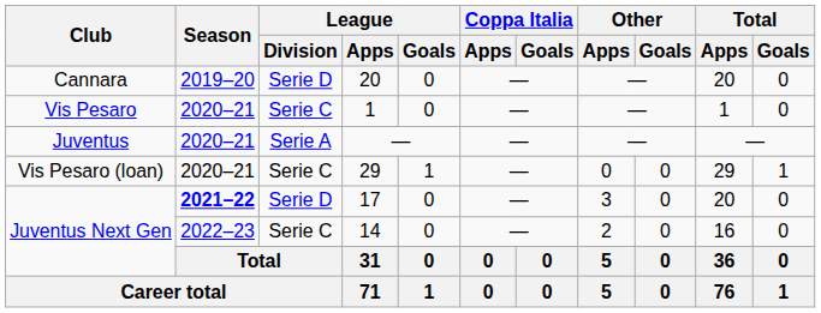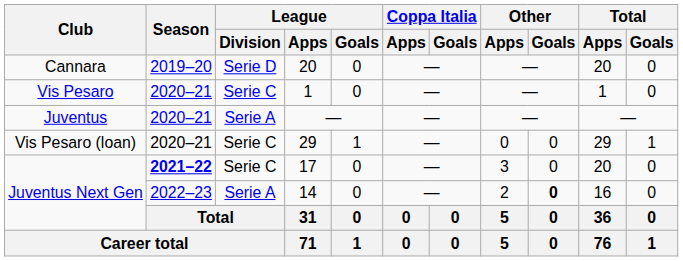 <table class="wikitable" style="text-align:center">
 <tr>
 <th rowspan="2">Club</th>
 <th rowspan="2">Season</th>
 <th colspan="3">League</th>
 <th colspan="2"><a href='#'>Coppa Italia</a></th>
 <th colspan="2">Other</th>
 <th colspan="2">Total</th>
 </tr>
 <tr>
 <th>Division</th>
 <th>Apps</th>
 <th>Goals</th>
 <th>Apps</th>
 <th>Goals</th>
 <th>Apps</th>
 <th>Goals</th>
 <th>Apps</th>
 <th>Goals</th>
 </tr>
 <tr>
 <td>Cannara</td>
 <td><a href='#'>2019–20</a></td>
 <td><a href='#'>Serie D</a></td>
 <td>20</td>
 <td>0</td>
 <td colspan="2">—</td>
 <td colspan="2">—</td>
 <td>20</td>
 <td>0</td>
 </tr>
 <tr>
 <td><a href='#'>Vis Pesaro</a></td>
 <td><a href='#'>2020–21</a></td>
 <td><a href='#'>Serie C</a></td>
 <td>1</td>
 <td>0</td>
 <td colspan="2">—</td>
 <td colspan="2">—</td>
 <td>1</td>
 <td>0</td>
 </tr>
 <tr>
 <td><a href='#'>Juventus</a></td>
 <td><a href='#'>2020–21</a></td>
 <td><a href='#'>Serie A</a></td>
 <td colspan="2">—</td>
 <td colspan="2">—</td>
 <td colspan="2">—</td>
 <td colspan="2">—</td>
 </tr>
 <tr>
 <td>Vis Pesaro (loan)</td>
 <td>2020–21</td>
 <td>Serie C</td>
 <td>29</td>
 <td>1</td>
 <td colspan="2">—</td>
 <td>0</td>
 <td>0</td>
 <td>29</td>
 <td>1</td>
 </tr>
 <tr>
 <td rowspan="3"><a href='#'>Juventus Next Gen</a></td>
 <td><strong><a href='#'>2021–22</a></strong></td>
-<td><a href='#'>Serie D</a></td>
+<td>Serie C</td>
 <td>17</td>
 <td>0</td>
 <td colspan="2">—</td>
 <td>3</td>
 <td>0</td>
 <td>20</td>
 <td>0</td>
 </tr>
 <tr>
 <td><a href='#'>2022–23</a></td>
-<td>Serie C</td>
+<td><a href='#'>Serie A</a></td>
 <td>14</td>
 <td>0</td>
 <td colspan="2">—</td>
 <td>2</td>
-<td>0</td>
+<td><strong>0</strong></td>
 <td>16</td>
 <td>0</td>
 </tr>
 <tr>
 <th colspan="2">Total</th>
 <th>31</th>
 <th>0</th>
 <th>0</th>
 <th>0</th>
 <th>5</th>
 <th>0</th>
 <th>36</th>
 <th>0</th>
 </tr>
 <tr>
 <th colspan="3">Career total</th>
 <th>71</th>
 <th>1</th>
 <th>0</th>
 <th>0</th>
 <th>5</th>
 <th>0</th>
 <th>76</th>
 <th>1</th>
 </tr>
 </table>
